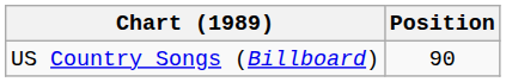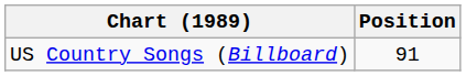 <table class="wikitable">
 <tr>
 <th scope="col">Chart (1989)</th>
 <th scope="col">Position</th>
 </tr>
 <tr>
 <td>US <a href='#'>Country Songs</a> (<em><a href='#'>Billboard</a></em>)</td>
-<td align="center">90</td>
+<td align="center">91</td>
 </tr>
 </table>
